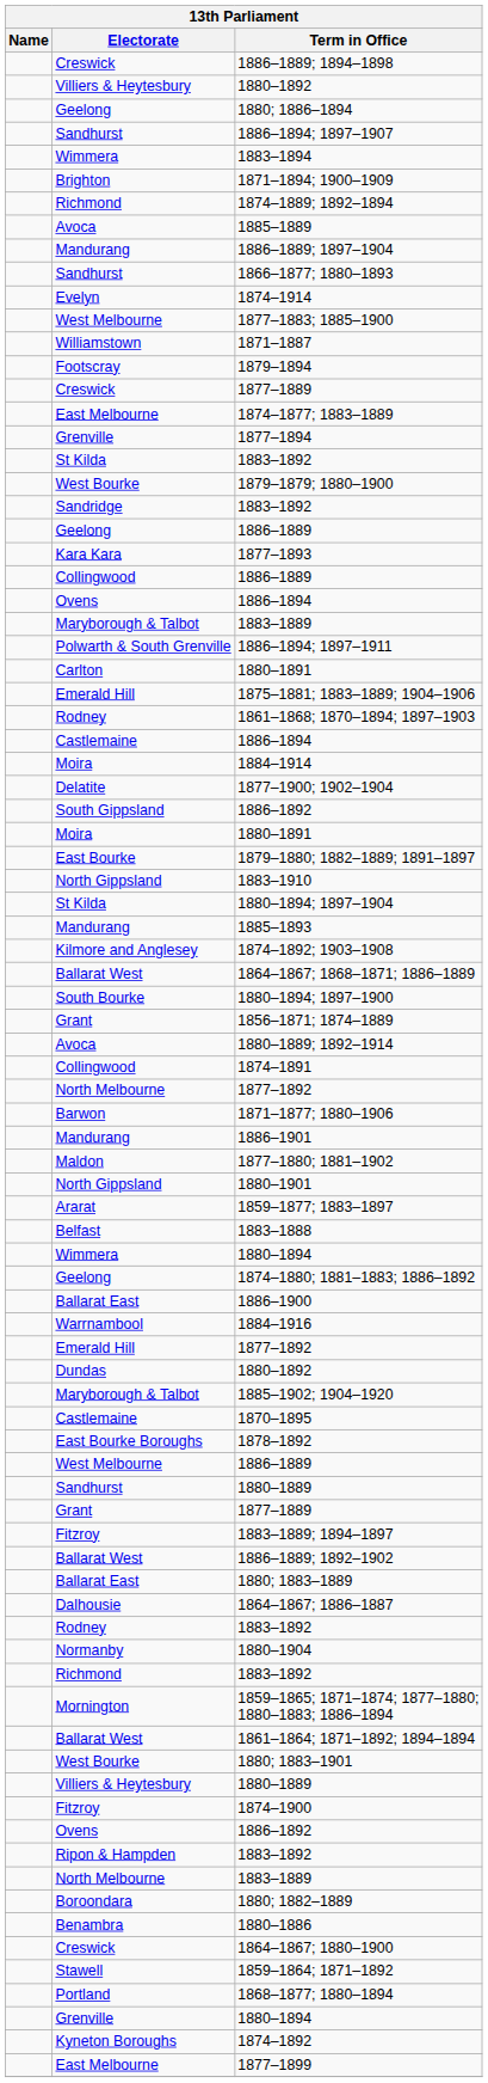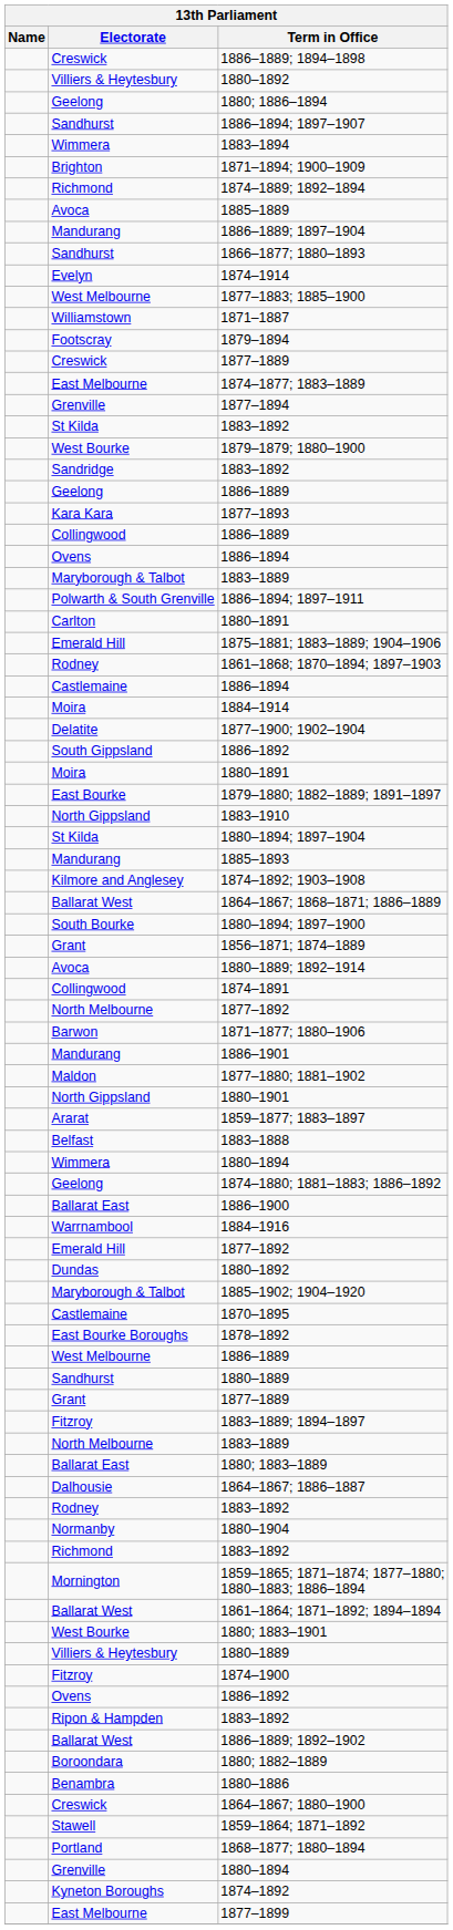 <table class="wikitable sortable">
 <tr>
 <th colspan= 3>13th Parliament</th>
 </tr>
 <tr>
 <th>Name</th>
 <th><a href='#'>Electorate</a></th>
 <th>Term in Office</th>
 </tr>
 <tr>
 <td></td>
 <td><a href='#'>Creswick</a></td>
 <td>1886–1889; 1894–1898</td>
 </tr>
 <tr>
 <td></td>
 <td><a href='#'>Villiers & Heytesbury</a></td>
 <td>1880–1892</td>
 </tr>
 <tr>
 <td></td>
 <td><a href='#'>Geelong</a></td>
 <td>1880; 1886–1894</td>
 </tr>
 <tr>
 <td></td>
 <td><a href='#'>Sandhurst</a></td>
 <td>1886–1894; 1897–1907</td>
 </tr>
 <tr>
 <td></td>
 <td><a href='#'>Wimmera</a></td>
 <td>1883–1894</td>
 </tr>
 <tr>
 <td></td>
 <td><a href='#'>Brighton</a></td>
 <td>1871–1894; 1900–1909</td>
 </tr>
 <tr>
 <td></td>
 <td><a href='#'>Richmond</a></td>
 <td>1874–1889; 1892–1894</td>
 </tr>
 <tr>
 <td></td>
 <td><a href='#'>Avoca</a></td>
 <td>1885–1889</td>
 </tr>
 <tr>
 <td></td>
 <td><a href='#'>Mandurang</a></td>
 <td>1886–1889; 1897–1904</td>
 </tr>
 <tr>
 <td></td>
 <td><a href='#'>Sandhurst</a></td>
 <td>1866–1877; 1880–1893</td>
 </tr>
 <tr>
 <td></td>
 <td><a href='#'>Evelyn</a></td>
 <td>1874–1914</td>
 </tr>
 <tr>
 <td></td>
 <td><a href='#'>West Melbourne</a></td>
 <td>1877–1883; 1885–1900</td>
 </tr>
 <tr>
 <td> </td>
 <td><a href='#'>Williamstown</a></td>
 <td>1871–1887</td>
 </tr>
 <tr>
 <td></td>
 <td><a href='#'>Footscray</a></td>
 <td>1879–1894</td>
 </tr>
 <tr>
 <td></td>
 <td><a href='#'>Creswick</a></td>
 <td>1877–1889</td>
 </tr>
 <tr>
 <td></td>
 <td><a href='#'>East Melbourne</a></td>
 <td>1874–1877; 1883–1889</td>
 </tr>
 <tr>
 <td></td>
 <td><a href='#'>Grenville</a></td>
 <td>1877–1894</td>
 </tr>
 <tr>
 <td></td>
 <td><a href='#'>St Kilda</a></td>
 <td>1883–1892</td>
 </tr>
 <tr>
 <td></td>
 <td><a href='#'>West Bourke</a></td>
 <td>1879–1879; 1880–1900</td>
 </tr>
 <tr>
 <td></td>
 <td><a href='#'>Sandridge</a></td>
 <td>1883–1892</td>
 </tr>
 <tr>
 <td></td>
 <td><a href='#'>Geelong</a></td>
 <td>1886–1889</td>
 </tr>
 <tr>
 <td></td>
 <td><a href='#'>Kara Kara</a></td>
 <td>1877–1893</td>
 </tr>
 <tr>
 <td></td>
 <td><a href='#'>Collingwood</a></td>
 <td>1886–1889</td>
 </tr>
 <tr>
 <td></td>
 <td><a href='#'>Ovens</a></td>
 <td>1886–1894</td>
 </tr>
 <tr>
 <td></td>
 <td><a href='#'>Maryborough & Talbot</a></td>
 <td>1883–1889</td>
 </tr>
 <tr>
 <td></td>
 <td><a href='#'>Polwarth & South Grenville</a></td>
 <td>1886–1894; 1897–1911</td>
 </tr>
 <tr>
 <td></td>
 <td><a href='#'>Carlton</a></td>
 <td>1880–1891</td>
 </tr>
 <tr>
 <td></td>
 <td><a href='#'>Emerald Hill</a></td>
 <td>1875–1881; 1883–1889; 1904–1906</td>
 </tr>
 <tr>
 <td></td>
 <td><a href='#'>Rodney</a></td>
 <td>1861–1868; 1870–1894; 1897–1903</td>
 </tr>
 <tr>
 <td></td>
 <td><a href='#'>Castlemaine</a></td>
 <td>1886–1894</td>
 </tr>
 <tr>
 <td></td>
 <td><a href='#'>Moira</a></td>
 <td>1884–1914</td>
 </tr>
 <tr>
 <td></td>
 <td><a href='#'>Delatite</a></td>
 <td>1877–1900; 1902–1904</td>
 </tr>
 <tr>
 <td></td>
 <td><a href='#'>South Gippsland</a></td>
 <td>1886–1892</td>
 </tr>
 <tr>
 <td></td>
 <td><a href='#'>Moira</a></td>
 <td>1880–1891</td>
 </tr>
 <tr>
 <td></td>
 <td><a href='#'>East Bourke</a></td>
 <td>1879–1880; 1882–1889; 1891–1897</td>
 </tr>
 <tr>
 <td></td>
 <td><a href='#'>North Gippsland</a></td>
 <td>1883–1910</td>
 </tr>
 <tr>
 <td></td>
 <td><a href='#'>St Kilda</a></td>
 <td>1880–1894; 1897–1904</td>
 </tr>
 <tr>
 <td></td>
 <td><a href='#'>Mandurang</a></td>
 <td>1885–1893</td>
 </tr>
 <tr>
 <td></td>
 <td><a href='#'>Kilmore and Anglesey</a></td>
 <td>1874–1892; 1903–1908</td>
 </tr>
 <tr>
 <td></td>
 <td><a href='#'>Ballarat West</a></td>
 <td>1864–1867; 1868–1871;  1886–1889</td>
 </tr>
 <tr>
 <td></td>
 <td><a href='#'>South Bourke</a></td>
 <td>1880–1894; 1897–1900</td>
 </tr>
 <tr>
 <td></td>
 <td><a href='#'>Grant</a></td>
 <td>1856–1871; 1874–1889</td>
 </tr>
 <tr>
 <td></td>
 <td><a href='#'>Avoca</a></td>
 <td>1880–1889; 1892–1914</td>
 </tr>
 <tr>
 <td></td>
 <td><a href='#'>Collingwood</a></td>
 <td>1874–1891</td>
 </tr>
 <tr>
 <td></td>
 <td><a href='#'>North Melbourne</a></td>
 <td>1877–1892</td>
 </tr>
 <tr>
 <td></td>
 <td><a href='#'>Barwon</a></td>
 <td>1871–1877; 1880–1906</td>
 </tr>
 <tr>
 <td></td>
 <td><a href='#'>Mandurang</a></td>
 <td>1886–1901</td>
 </tr>
 <tr>
 <td></td>
 <td><a href='#'>Maldon</a></td>
 <td>1877–1880; 1881–1902</td>
 </tr>
 <tr>
 <td></td>
 <td><a href='#'>North Gippsland</a></td>
 <td>1880–1901</td>
 </tr>
 <tr>
 <td></td>
 <td><a href='#'>Ararat</a></td>
 <td>1859–1877; 1883–1897</td>
 </tr>
 <tr>
 <td> </td>
 <td><a href='#'>Belfast</a></td>
 <td>1883–1888</td>
 </tr>
 <tr>
 <td></td>
 <td><a href='#'>Wimmera</a></td>
 <td>1880–1894</td>
 </tr>
 <tr>
 <td></td>
 <td><a href='#'>Geelong</a></td>
 <td>1874–1880; 1881–1883; 1886–1892</td>
 </tr>
 <tr>
 <td></td>
 <td><a href='#'>Ballarat East</a></td>
 <td>1886–1900</td>
 </tr>
 <tr>
 <td></td>
 <td><a href='#'>Warrnambool</a></td>
 <td>1884–1916</td>
 </tr>
 <tr>
 <td></td>
 <td><a href='#'>Emerald Hill</a></td>
 <td>1877–1892</td>
 </tr>
 <tr>
 <td></td>
 <td><a href='#'>Dundas</a></td>
 <td>1880–1892</td>
 </tr>
 <tr>
 <td></td>
 <td><a href='#'>Maryborough & Talbot</a></td>
 <td>1885–1902; 1904–1920</td>
 </tr>
 <tr>
 <td></td>
 <td><a href='#'>Castlemaine</a></td>
 <td>1870–1895</td>
 </tr>
 <tr>
 <td></td>
 <td><a href='#'>East Bourke Boroughs</a></td>
 <td>1878–1892</td>
 </tr>
 <tr>
 <td></td>
 <td><a href='#'>West Melbourne</a></td>
 <td>1886–1889</td>
 </tr>
 <tr>
 <td></td>
 <td><a href='#'>Sandhurst</a></td>
 <td>1880–1889</td>
 </tr>
 <tr>
 <td></td>
 <td><a href='#'>Grant</a></td>
 <td>1877–1889</td>
 </tr>
 <tr>
 <td></td>
 <td><a href='#'>Fitzroy</a></td>
 <td>1883–1889; 1894–1897</td>
 </tr>
 <tr>
 <td></td>
-<td><a href='#'>Ballarat West</a></td>
-<td>1886–1889; 1892–1902</td>
+<td><a href='#'>North Melbourne</a></td>
+<td>1883–1889</td>
 </tr>
 <tr>
 <td></td>
 <td><a href='#'>Ballarat East</a></td>
 <td>1880; 1883–1889</td>
 </tr>
 <tr>
 <td> </td>
 <td><a href='#'>Dalhousie</a></td>
 <td>1864–1867; 1886–1887</td>
 </tr>
 <tr>
 <td></td>
 <td><a href='#'>Rodney</a></td>
 <td>1883–1892</td>
 </tr>
 <tr>
 <td></td>
 <td><a href='#'>Normanby</a></td>
 <td>1880–1904</td>
 </tr>
 <tr>
 <td></td>
 <td><a href='#'>Richmond</a></td>
 <td>1883–1892</td>
 </tr>
 <tr>
 <td></td>
 <td><a href='#'>Mornington</a></td>
 <td>1859–1865; 1871–1874; 1877–1880;<br>1880–1883; 1886–1894</td>
 </tr>
 <tr>
 <td></td>
 <td><a href='#'>Ballarat West</a></td>
 <td>1861–1864; 1871–1892; 1894–1894</td>
 </tr>
 <tr>
 <td></td>
 <td><a href='#'>West Bourke</a></td>
 <td>1880; 1883–1901</td>
 </tr>
 <tr>
 <td></td>
 <td><a href='#'>Villiers & Heytesbury</a></td>
 <td>1880–1889</td>
 </tr>
 <tr>
 <td></td>
 <td><a href='#'>Fitzroy</a></td>
 <td>1874–1900</td>
 </tr>
 <tr>
 <td></td>
 <td><a href='#'>Ovens</a></td>
 <td>1886–1892</td>
 </tr>
 <tr>
 <td></td>
 <td><a href='#'>Ripon & Hampden</a></td>
 <td>1883–1892</td>
 </tr>
 <tr>
 <td></td>
-<td><a href='#'>North Melbourne</a></td>
-<td>1883–1889</td>
+<td><a href='#'>Ballarat West</a></td>
+<td>1886–1889; 1892–1902</td>
 </tr>
 <tr>
 <td></td>
 <td><a href='#'>Boroondara</a></td>
 <td>1880; 1882–1889</td>
 </tr>
 <tr>
 <td> </td>
 <td><a href='#'>Benambra</a></td>
 <td>1880–1886</td>
 </tr>
 <tr>
 <td></td>
 <td><a href='#'>Creswick</a></td>
 <td>1864–1867; 1880–1900</td>
 </tr>
 <tr>
 <td></td>
 <td><a href='#'>Stawell</a></td>
 <td>1859–1864; 1871–1892</td>
 </tr>
 <tr>
 <td></td>
 <td><a href='#'>Portland</a></td>
 <td>1868–1877; 1880–1894</td>
 </tr>
 <tr>
 <td></td>
 <td><a href='#'>Grenville</a></td>
 <td>1880–1894</td>
 </tr>
 <tr>
 <td></td>
 <td><a href='#'>Kyneton Boroughs</a></td>
 <td>1874–1892</td>
 </tr>
 <tr>
 <td></td>
 <td><a href='#'>East Melbourne</a></td>
 <td>1877–1899</td>
 </tr>
 <tr>
 </tr>
 </table>
